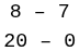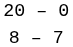 <table style="text-align:center">
 <tr>
 <th width=200></th>
 <th width=100></th>
 <th width=200></th>
 </tr>
 <tr>
 <td align=right><strong></strong></td>
-<td>8 – 7</td>
+<td>20 – 0</td>
 <td align=left></td>
 </tr>
 <tr>
 <td align=right><strong></strong></td>
-<td>20 – 0</td>
+<td>8 – 7</td>
 <td align=left></td>
 </tr>
 </table>
